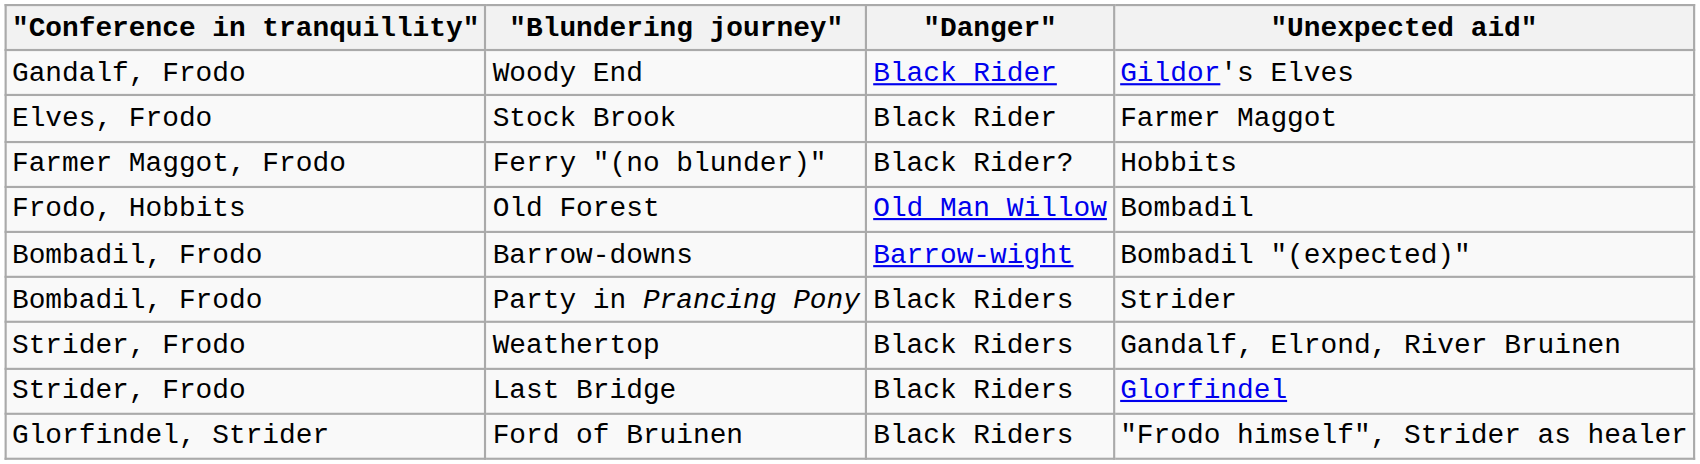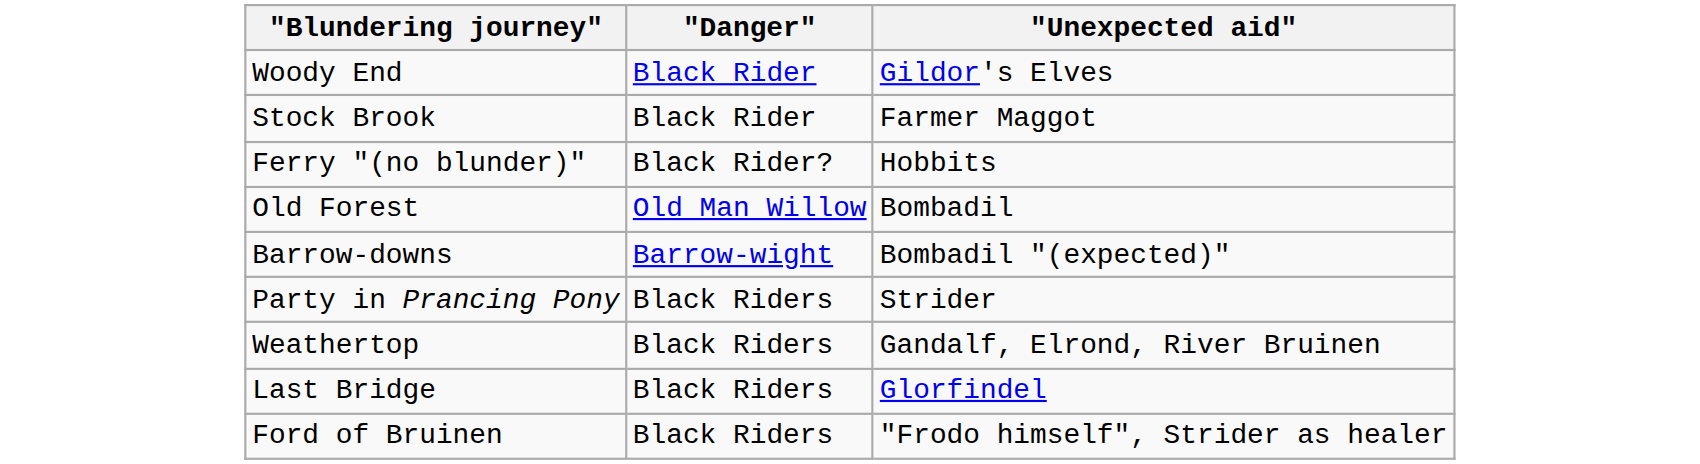 <table class="wikitable" style="margin: 1em auto;">
 <tr>
-<th>"Conference in tranquillity"</th>
 <th>"Blundering journey"</th>
 <th>"Danger"</th>
 <th>"Unexpected aid"</th>
 </tr>
 <tr>
-<td>Gandalf, Frodo</td>
 <td>Woody End</td>
 <td><a href='#'>Black Rider</a></td>
 <td><a href='#'>Gildor</a>'s Elves</td>
 </tr>
 <tr>
-<td>Elves, Frodo</td>
 <td>Stock Brook</td>
 <td>Black Rider</td>
 <td>Farmer Maggot</td>
 </tr>
 <tr>
-<td>Farmer Maggot, Frodo</td>
 <td>Ferry "(no blunder)"</td>
 <td>Black Rider?</td>
 <td>Hobbits</td>
 </tr>
 <tr>
-<td>Frodo, Hobbits</td>
 <td>Old Forest</td>
 <td><a href='#'>Old Man Willow</a></td>
 <td>Bombadil</td>
 </tr>
 <tr>
-<td>Bombadil, Frodo</td>
 <td>Barrow-downs</td>
 <td><a href='#'>Barrow-wight</a></td>
 <td>Bombadil "(expected)"</td>
 </tr>
 <tr>
-<td>Bombadil, Frodo</td>
 <td>Party in <em>Prancing Pony</em></td>
 <td>Black Riders</td>
 <td>Strider</td>
 </tr>
 <tr>
-<td>Strider, Frodo</td>
 <td>Weathertop</td>
 <td>Black Riders</td>
 <td>Gandalf, Elrond, River Bruinen</td>
 </tr>
 <tr>
-<td>Strider, Frodo</td>
 <td>Last Bridge</td>
 <td>Black Riders</td>
 <td><a href='#'>Glorfindel</a></td>
 </tr>
 <tr>
-<td>Glorfindel, Strider</td>
 <td>Ford of Bruinen</td>
 <td>Black Riders</td>
 <td>"Frodo himself", Strider as healer</td>
 </tr>
 </table>
